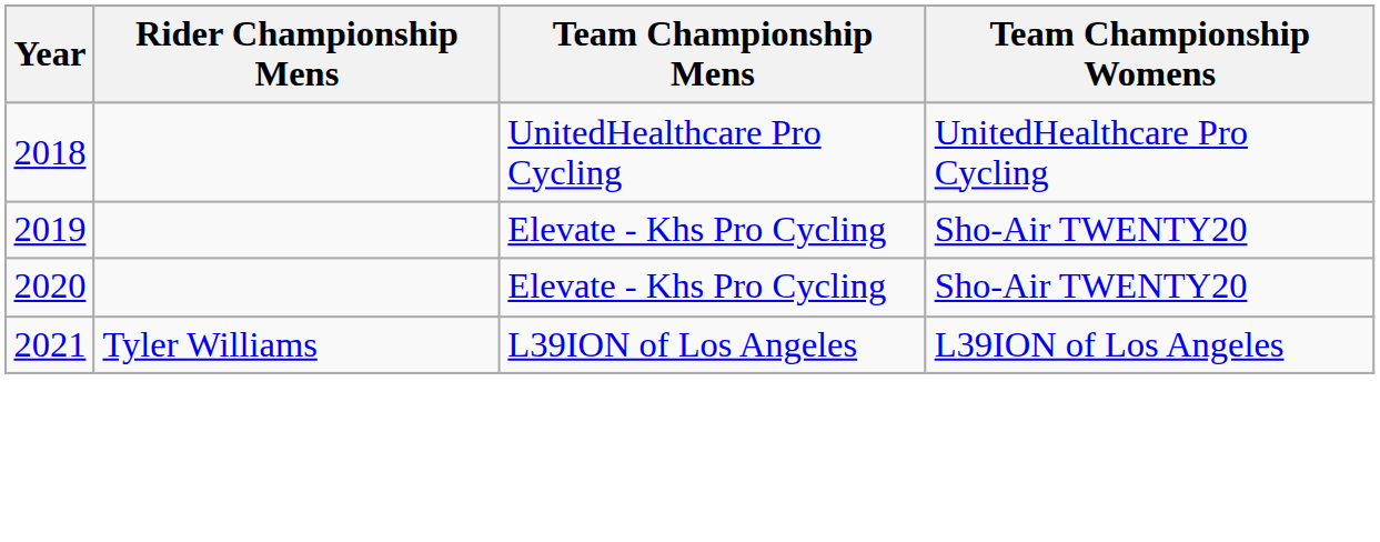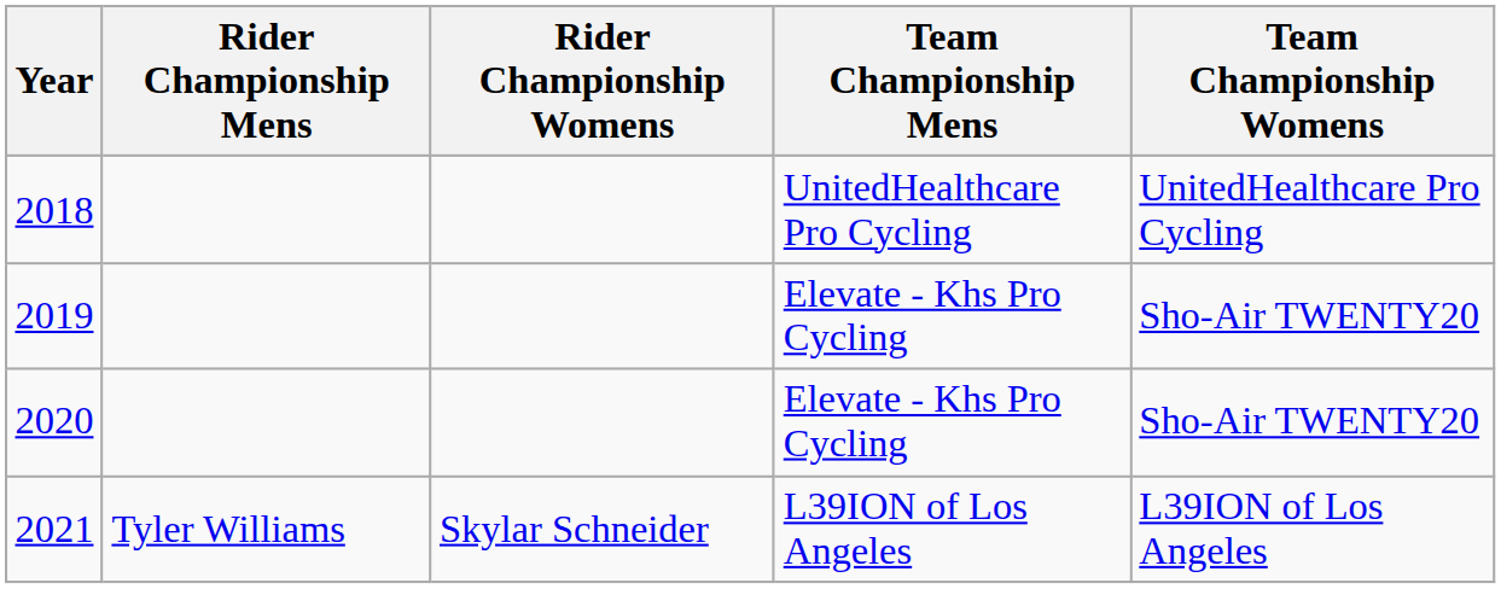 <table class="wikitable">
 <tr>
 <th>Year</th>
 <th>Rider Championship Mens</th>
+<th>Rider Championship Womens</th>
 <th>Team Championship Mens</th>
 <th>Team Championship Womens</th>
 </tr>
 <tr>
 <td><a href='#'>2018</a></td>
+<td></td>
 <td></td>
 <td><a href='#'> UnitedHealthcare Pro Cycling</a></td>
 <td><a href='#'>UnitedHealthcare Pro Cycling</a></td>
 </tr>
 <tr>
 <td><a href='#'>2019</a></td>
 <td></td>
+<td></td>
 <td><a href='#'>Elevate - Khs Pro Cycling</a></td>
 <td><a href='#'>Sho-Air TWENTY20</a></td>
 </tr>
 <tr>
 <td><a href='#'>2020</a></td>
+<td></td>
 <td></td>
 <td><a href='#'>Elevate - Khs Pro Cycling</a></td>
 <td><a href='#'>Sho-Air TWENTY20</a></td>
 </tr>
 <tr>
 <td><a href='#'>2021</a></td>
 <td><a href='#'>Tyler Williams</a></td>
+<td><a href='#'>Skylar Schneider</a></td>
 <td><a href='#'>L39ION of Los Angeles</a></td>
 <td><a href='#'>L39ION of Los Angeles</a></td>
 </tr>
 </table>
